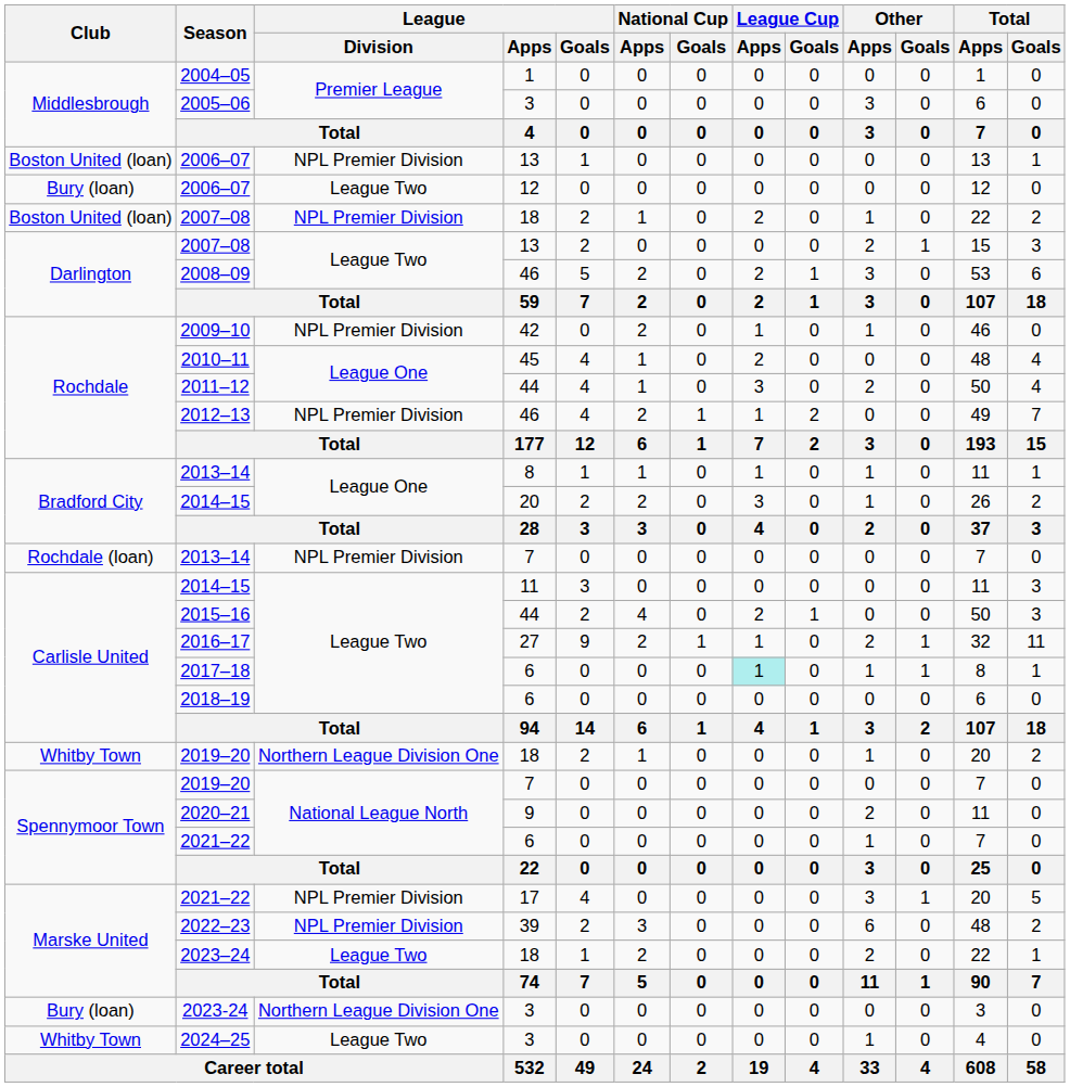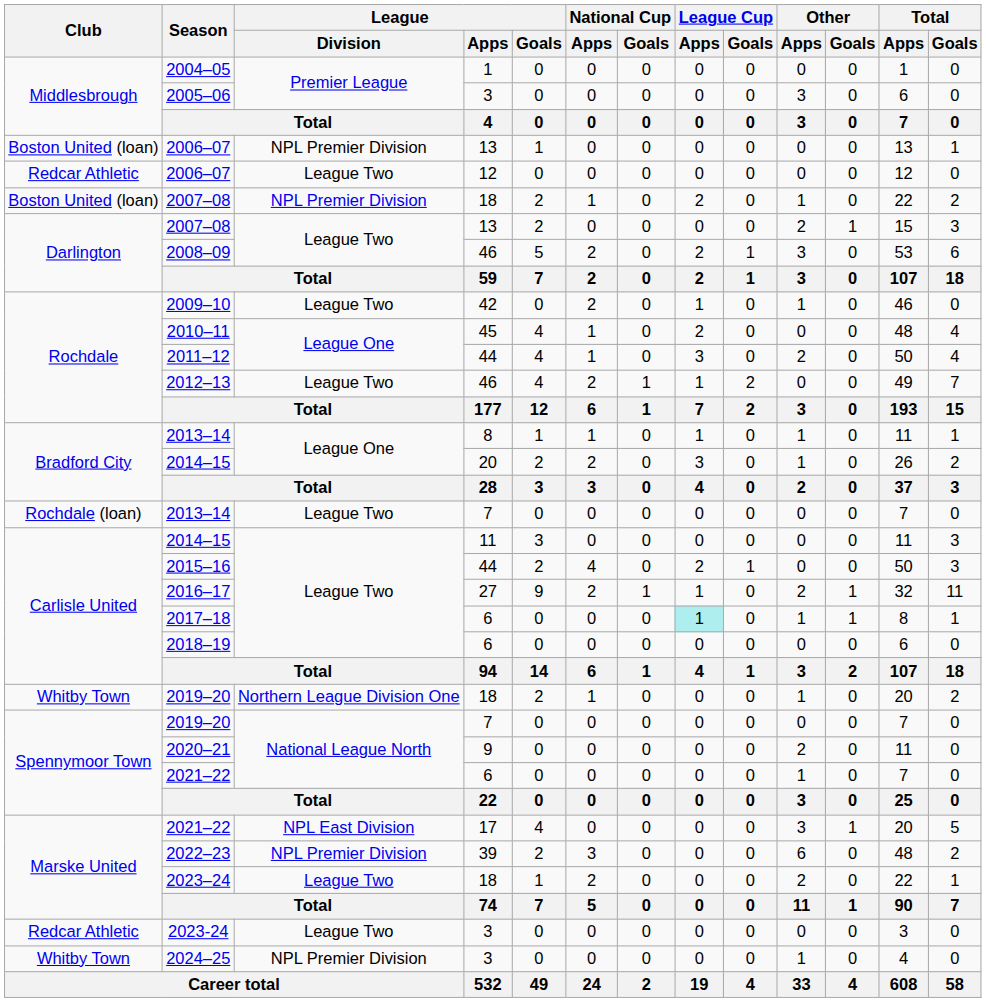 <table class="wikitable" style="text-align:center">
 <tr>
 <th rowspan="2">Club</th>
 <th rowspan="2">Season</th>
 <th colspan="3">League</th>
 <th colspan="2">National Cup</th>
 <th colspan="2"><a href='#'>League Cup</a></th>
 <th colspan="2">Other</th>
 <th colspan="2">Total</th>
 </tr>
 <tr>
 <th>Division</th>
 <th>Apps</th>
 <th>Goals</th>
 <th>Apps</th>
 <th>Goals</th>
 <th>Apps</th>
 <th>Goals</th>
 <th>Apps</th>
 <th>Goals</th>
 <th>Apps</th>
 <th>Goals</th>
 </tr>
 <tr>
 <td rowspan="3"><a href='#'>Middlesbrough</a></td>
 <td><a href='#'>2004–05</a></td>
 <td rowspan="2"><a href='#'>Premier League</a></td>
 <td>1</td>
 <td>0</td>
 <td>0</td>
 <td>0</td>
 <td>0</td>
 <td>0</td>
 <td>0</td>
 <td>0</td>
 <td>1</td>
 <td>0</td>
 </tr>
 <tr>
 <td><a href='#'>2005–06</a></td>
 <td>3</td>
 <td>0</td>
 <td>0</td>
 <td>0</td>
 <td>0</td>
 <td>0</td>
 <td>3</td>
 <td>0</td>
 <td>6</td>
 <td>0</td>
 </tr>
 <tr>
 <th colspan="2">Total</th>
 <th>4</th>
 <th>0</th>
 <th>0</th>
 <th>0</th>
 <th>0</th>
 <th>0</th>
 <th>3</th>
 <th>0</th>
 <th>7</th>
 <th>0</th>
 </tr>
 <tr>
 <td><a href='#'>Boston United</a> (loan)</td>
 <td><a href='#'>2006–07</a></td>
 <td>NPL Premier Division</td>
 <td>13</td>
 <td>1</td>
 <td>0</td>
 <td>0</td>
 <td>0</td>
 <td>0</td>
 <td>0</td>
 <td>0</td>
 <td>13</td>
 <td>1</td>
 </tr>
 <tr>
-<td><a href='#'>Bury</a> (loan)</td>
+<td><a href='#'>Redcar Athletic</a></td>
 <td><a href='#'>2006–07</a></td>
 <td>League Two</td>
 <td>12</td>
 <td>0</td>
 <td>0</td>
 <td>0</td>
 <td>0</td>
 <td>0</td>
 <td>0</td>
 <td>0</td>
 <td>12</td>
 <td>0</td>
 </tr>
 <tr>
 <td><a href='#'>Boston United</a> (loan)</td>
 <td><a href='#'>2007–08</a></td>
 <td><a href='#'>NPL Premier Division</a></td>
 <td>18</td>
 <td>2</td>
 <td>1</td>
 <td>0</td>
 <td>2</td>
 <td>0</td>
 <td>1</td>
 <td>0</td>
 <td>22</td>
 <td>2</td>
 </tr>
 <tr>
 <td rowspan="3"><a href='#'>Darlington</a></td>
 <td><a href='#'>2007–08</a></td>
 <td rowspan="2">League Two</td>
 <td>13</td>
 <td>2</td>
 <td>0</td>
 <td>0</td>
 <td>0</td>
 <td>0</td>
 <td>2</td>
 <td>1</td>
 <td>15</td>
 <td>3</td>
 </tr>
 <tr>
 <td><a href='#'>2008–09</a></td>
 <td>46</td>
 <td>5</td>
 <td>2</td>
 <td>0</td>
 <td>2</td>
 <td>1</td>
 <td>3</td>
 <td>0</td>
 <td>53</td>
 <td>6</td>
 </tr>
 <tr>
 <th colspan="2">Total</th>
 <th>59</th>
 <th>7</th>
 <th>2</th>
 <th>0</th>
 <th>2</th>
 <th>1</th>
 <th>3</th>
 <th>0</th>
 <th>107</th>
 <th>18</th>
 </tr>
 <tr>
 <td rowspan="5"><a href='#'>Rochdale</a></td>
 <td><a href='#'>2009–10</a></td>
-<td>NPL Premier Division</td>
+<td>League Two</td>
 <td>42</td>
 <td>0</td>
 <td>2</td>
 <td>0</td>
 <td>1</td>
 <td>0</td>
 <td>1</td>
 <td>0</td>
 <td>46</td>
 <td>0</td>
 </tr>
 <tr>
 <td><a href='#'>2010–11</a></td>
 <td rowspan="2"><a href='#'>League One</a></td>
 <td>45</td>
 <td>4</td>
 <td>1</td>
 <td>0</td>
 <td>2</td>
 <td>0</td>
 <td>0</td>
 <td>0</td>
 <td>48</td>
 <td>4</td>
 </tr>
 <tr>
 <td><a href='#'>2011–12</a></td>
 <td>44</td>
 <td>4</td>
 <td>1</td>
 <td>0</td>
 <td>3</td>
 <td>0</td>
 <td>2</td>
 <td>0</td>
 <td>50</td>
 <td>4</td>
 </tr>
 <tr>
 <td><a href='#'>2012–13</a></td>
-<td>NPL Premier Division</td>
+<td>League Two</td>
 <td>46</td>
 <td>4</td>
 <td>2</td>
 <td>1</td>
 <td>1</td>
 <td>2</td>
 <td>0</td>
 <td>0</td>
 <td>49</td>
 <td>7</td>
 </tr>
 <tr>
 <th colspan="2">Total</th>
 <th>177</th>
 <th>12</th>
 <th>6</th>
 <th>1</th>
 <th>7</th>
 <th>2</th>
 <th>3</th>
 <th>0</th>
 <th>193</th>
 <th>15</th>
 </tr>
 <tr>
 <td rowspan="3"><a href='#'>Bradford City</a></td>
 <td><a href='#'>2013–14</a></td>
 <td rowspan="2">League One</td>
 <td>8</td>
 <td>1</td>
 <td>1</td>
 <td>0</td>
 <td>1</td>
 <td>0</td>
 <td>1</td>
 <td>0</td>
 <td>11</td>
 <td>1</td>
 </tr>
 <tr>
 <td><a href='#'>2014–15</a></td>
 <td>20</td>
 <td>2</td>
 <td>2</td>
 <td>0</td>
 <td>3</td>
 <td>0</td>
 <td>1</td>
 <td>0</td>
 <td>26</td>
 <td>2</td>
 </tr>
 <tr>
 <th colspan="2">Total</th>
 <th>28</th>
 <th>3</th>
 <th>3</th>
 <th>0</th>
 <th>4</th>
 <th>0</th>
 <th>2</th>
 <th>0</th>
 <th>37</th>
 <th>3</th>
 </tr>
 <tr>
 <td><a href='#'>Rochdale</a> (loan)</td>
 <td><a href='#'>2013–14</a></td>
-<td>NPL Premier Division</td>
+<td>League Two</td>
 <td>7</td>
 <td>0</td>
 <td>0</td>
 <td>0</td>
 <td>0</td>
 <td>0</td>
 <td>0</td>
 <td>0</td>
 <td>7</td>
 <td>0</td>
 </tr>
 <tr>
 <td rowspan="6"><a href='#'>Carlisle United</a></td>
 <td><a href='#'>2014–15</a></td>
 <td rowspan="5">League Two</td>
 <td>11</td>
 <td>3</td>
 <td>0</td>
 <td>0</td>
 <td>0</td>
 <td>0</td>
 <td>0</td>
 <td>0</td>
 <td>11</td>
 <td>3</td>
 </tr>
 <tr>
 <td><a href='#'>2015–16</a></td>
 <td>44</td>
 <td>2</td>
 <td>4</td>
 <td>0</td>
 <td>2</td>
 <td>1</td>
 <td>0</td>
 <td>0</td>
 <td>50</td>
 <td>3</td>
 </tr>
 <tr>
 <td><a href='#'>2016–17</a></td>
 <td>27</td>
 <td>9</td>
 <td>2</td>
 <td>1</td>
 <td>1</td>
 <td>0</td>
 <td>2</td>
 <td>1</td>
 <td>32</td>
 <td>11</td>
 </tr>
 <tr>
 <td><a href='#'>2017–18</a></td>
 <td>6</td>
 <td>0</td>
 <td>0</td>
 <td>0</td>
 <td style="background: paleturquoise;">1</td>
 <td>0</td>
 <td>1</td>
 <td>1</td>
 <td>8</td>
 <td>1</td>
 </tr>
 <tr>
 <td><a href='#'>2018–19</a></td>
 <td>6</td>
 <td>0</td>
 <td>0</td>
 <td>0</td>
 <td>0</td>
 <td>0</td>
 <td>0</td>
 <td>0</td>
 <td>6</td>
 <td>0</td>
 </tr>
 <tr>
 <th colspan="2">Total</th>
 <th>94</th>
 <th>14</th>
 <th>6</th>
 <th>1</th>
 <th>4</th>
 <th>1</th>
 <th>3</th>
 <th>2</th>
 <th>107</th>
 <th>18</th>
 </tr>
 <tr>
 <td><a href='#'>Whitby Town</a></td>
 <td><a href='#'>2019–20</a></td>
 <td><a href='#'>Northern League Division One</a></td>
 <td>18</td>
 <td>2</td>
 <td>1</td>
 <td>0</td>
 <td>0</td>
 <td>0</td>
 <td>1</td>
 <td>0</td>
 <td>20</td>
 <td>2</td>
 </tr>
 <tr>
 <td rowspan="4"><a href='#'>Spennymoor Town</a></td>
 <td><a href='#'>2019–20</a></td>
 <td rowspan="3"><a href='#'>National League North</a></td>
 <td>7</td>
 <td>0</td>
 <td>0</td>
 <td>0</td>
 <td>0</td>
 <td>0</td>
 <td>0</td>
 <td>0</td>
 <td>7</td>
 <td>0</td>
 </tr>
 <tr>
 <td><a href='#'>2020–21</a></td>
 <td>9</td>
 <td>0</td>
 <td>0</td>
 <td>0</td>
 <td>0</td>
 <td>0</td>
 <td>2</td>
 <td>0</td>
 <td>11</td>
 <td>0</td>
 </tr>
 <tr>
 <td><a href='#'>2021–22</a></td>
 <td>6</td>
 <td>0</td>
 <td>0</td>
 <td>0</td>
 <td>0</td>
 <td>0</td>
 <td>1</td>
 <td>0</td>
 <td>7</td>
 <td>0</td>
 </tr>
 <tr>
 <th colspan="2">Total</th>
 <th>22</th>
 <th>0</th>
 <th>0</th>
 <th>0</th>
 <th>0</th>
 <th>0</th>
 <th>3</th>
 <th>0</th>
 <th>25</th>
 <th>0</th>
 </tr>
 <tr>
 <td rowspan="4"><a href='#'>Marske United</a></td>
 <td><a href='#'>2021–22</a></td>
-<td>NPL Premier Division</td>
+<td><a href='#'>NPL East Division</a></td>
 <td>17</td>
 <td>4</td>
 <td>0</td>
 <td>0</td>
 <td>0</td>
 <td>0</td>
 <td>3</td>
 <td>1</td>
 <td>20</td>
 <td>5</td>
 </tr>
 <tr>
 <td><a href='#'>2022–23</a></td>
 <td><a href='#'>NPL Premier Division</a></td>
 <td>39</td>
 <td>2</td>
 <td>3</td>
 <td>0</td>
 <td>0</td>
 <td>0</td>
 <td>6</td>
 <td>0</td>
 <td>48</td>
 <td>2</td>
 </tr>
 <tr>
 <td><a href='#'>2023–24</a></td>
 <td><a href='#'>League Two</a></td>
 <td>18</td>
 <td>1</td>
 <td>2</td>
 <td>0</td>
 <td>0</td>
 <td>0</td>
 <td>2</td>
 <td>0</td>
 <td>22</td>
 <td>1</td>
 </tr>
 <tr>
 <th colspan="2">Total</th>
 <th>74</th>
 <th>7</th>
 <th>5</th>
 <th>0</th>
 <th>0</th>
 <th>0</th>
 <th>11</th>
 <th>1</th>
 <th>90</th>
 <th>7</th>
 </tr>
 <tr>
-<td><a href='#'>Bury</a> (loan)</td>
+<td><a href='#'>Redcar Athletic</a></td>
 <td><a href='#'>2023-24</a></td>
-<td><a href='#'>Northern League Division One</a></td>
+<td>League Two</td>
 <td>3</td>
 <td>0</td>
 <td>0</td>
 <td>0</td>
 <td>0</td>
 <td>0</td>
 <td>0</td>
 <td>0</td>
 <td>3</td>
 <td>0</td>
 </tr>
 <tr>
 <td><a href='#'>Whitby Town</a></td>
 <td><a href='#'>2024–25</a></td>
-<td>League Two</td>
+<td>NPL Premier Division</td>
 <td>3</td>
 <td>0</td>
 <td>0</td>
 <td>0</td>
 <td>0</td>
 <td>0</td>
 <td>1</td>
 <td>0</td>
 <td>4</td>
 <td>0</td>
 </tr>
 <tr>
 <th colspan="3">Career total</th>
 <th>532</th>
 <th>49</th>
 <th>24</th>
 <th>2</th>
 <th>19</th>
 <th>4</th>
 <th>33</th>
 <th>4</th>
 <th>608</th>
 <th>58</th>
 </tr>
 </table>
